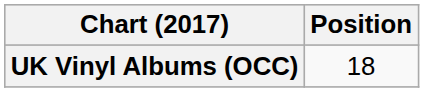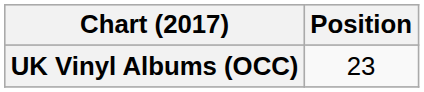 <table class="wikitable plainrowheaders" style="text-align:center">
 <tr>
 <th scope="col">Chart (2017)</th>
 <th scope="col">Position</th>
 </tr>
 <tr>
 <th scope="row">UK Vinyl Albums (OCC)</th>
-<td>18</td>
+<td>23</td>
 </tr>
 </table>
